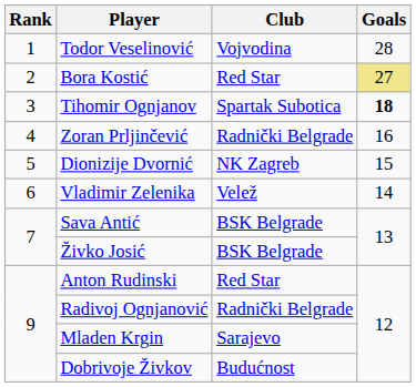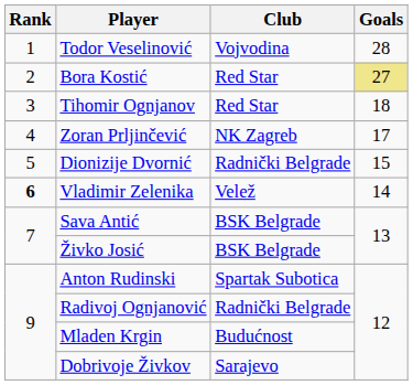 <table class="wikitable" style="text-align:center">
 <tr>
 <th>Rank</th>
 <th>Player</th>
 <th>Club</th>
 <th>Goals</th>
 </tr>
 <tr>
 <td rowspan="1">1</td>
 <td align="left"> <a href='#'>Todor Veselinović</a></td>
 <td align="left"><a href='#'>Vojvodina</a></td>
 <td>28</td>
 </tr>
 <tr>
 <td rowspan="1">2</td>
 <td align="left"> <a href='#'>Bora Kostić</a></td>
 <td align="left"><a href='#'>Red Star</a></td>
 <td style="background: khaki;">27</td>
 </tr>
 <tr>
 <td rowspan="1">3</td>
 <td align="left"> <a href='#'>Tihomir Ognjanov</a></td>
-<td align="left"><a href='#'>Spartak Subotica</a></td>
-<td><strong>18</strong></td>
+<td align="left"><a href='#'>Red Star</a></td>
+<td>18</td>
 </tr>
 <tr>
 <td rowspan="1">4</td>
 <td align="left"> <a href='#'>Zoran Prljinčević</a></td>
-<td align="left"><a href='#'>Radnički Belgrade</a></td>
-<td>16</td>
+<td align="left"><a href='#'>NK Zagreb</a></td>
+<td>17</td>
 </tr>
 <tr>
 <td rowspan="1">5</td>
 <td align="left"> <a href='#'>Dionizije Dvornić</a></td>
-<td align="left"><a href='#'>NK Zagreb</a></td>
+<td align="left"><a href='#'>Radnički Belgrade</a></td>
 <td>15</td>
 </tr>
 <tr>
-<td rowspan="1">6</td>
+<td rowspan="1"><strong>6</strong></td>
 <td align="left"> <a href='#'>Vladimir Zelenika</a></td>
 <td align="left"><a href='#'>Velež</a></td>
 <td>14</td>
 </tr>
 <tr>
 <td rowspan="2">7</td>
 <td align="left"> <a href='#'>Sava Antić</a></td>
 <td align="left"><a href='#'>BSK Belgrade</a></td>
 <td rowspan="2">13</td>
 </tr>
 <tr>
 <td align="left"> <a href='#'>Živko Josić</a></td>
 <td align="left"><a href='#'>BSK Belgrade</a></td>
 </tr>
 <tr>
 <td rowspan="4">9</td>
 <td align="left"> <a href='#'>Anton Rudinski</a></td>
-<td align="left"><a href='#'>Red Star</a></td>
+<td align="left"><a href='#'>Spartak Subotica</a></td>
 <td rowspan="4">12</td>
 </tr>
 <tr>
 <td align="left"> <a href='#'>Radivoj Ognjanović</a></td>
 <td align="left"><a href='#'>Radnički Belgrade</a></td>
 </tr>
 <tr>
 <td align="left"> <a href='#'>Mladen Krgin</a></td>
-<td align="left"><a href='#'>Sarajevo</a></td>
+<td align="left"><a href='#'>Budućnost</a></td>
 </tr>
 <tr>
 <td align="left"> <a href='#'>Dobrivoje Živkov</a></td>
-<td align="left"><a href='#'>Budućnost</a></td>
+<td align="left"><a href='#'>Sarajevo</a></td>
 </tr>
 </table>
